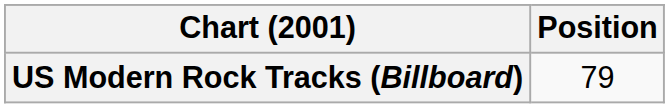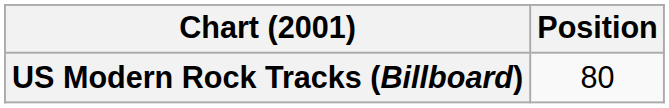 <table class="wikitable plainrowheaders" style="text-align:center">
 <tr>
 <th>Chart (2001)</th>
 <th>Position</th>
 </tr>
 <tr>
 <th scope="row">US Modern Rock Tracks (<em>Billboard</em>)</th>
-<td>79</td>
+<td>80</td>
 </tr>
 </table>
